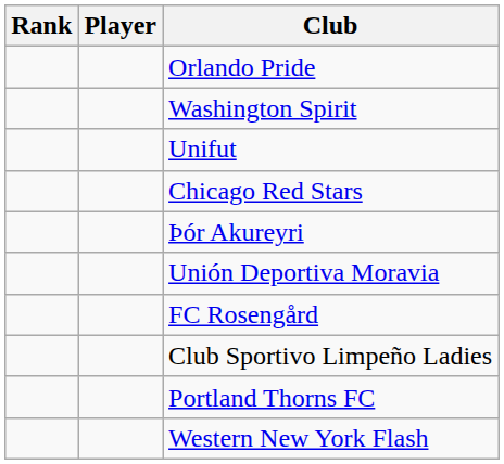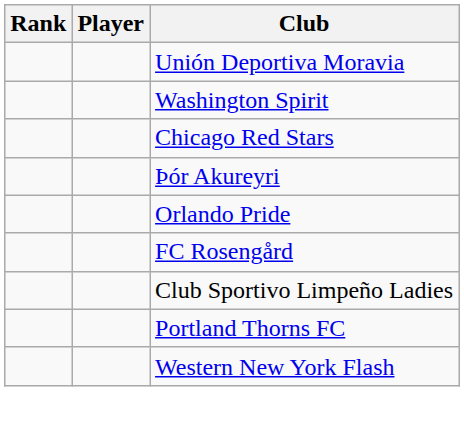 <table class="wikitable">
 <tr>
 <th>Rank</th>
 <th>Player</th>
 <th>Club</th>
 </tr>
 <tr>
 <td></td>
 <td></td>
-<td> <a href='#'>Orlando Pride</a></td>
+<td> <a href='#'>Unión Deportiva Moravia</a></td>
 </tr>
 <tr>
 <td></td>
 <td></td>
 <td> <a href='#'>Washington Spirit</a></td>
-</tr>
-<tr>
-<td></td>
-<td></td>
-<td> <a href='#'>Unifut</a></td>
 </tr>
 <tr>
 <td></td>
 <td></td>
 <td> <a href='#'>Chicago Red Stars</a></td>
 </tr>
 <tr>
 <td></td>
 <td></td>
 <td> <a href='#'>Þór Akureyri</a></td>
 </tr>
 <tr>
 <td></td>
 <td></td>
-<td> <a href='#'>Unión Deportiva Moravia</a></td>
+<td> <a href='#'>Orlando Pride</a></td>
 </tr>
 <tr>
 <td></td>
 <td></td>
 <td> <a href='#'>FC Rosengård</a></td>
 </tr>
 <tr>
 <td></td>
 <td></td>
 <td> Club Sportivo Limpeño Ladies</td>
 </tr>
 <tr>
 <td></td>
 <td></td>
 <td> <a href='#'>Portland Thorns FC</a></td>
 </tr>
 <tr>
 <td></td>
 <td></td>
 <td> <a href='#'>Western New York Flash</a></td>
 </tr>
 </table>
